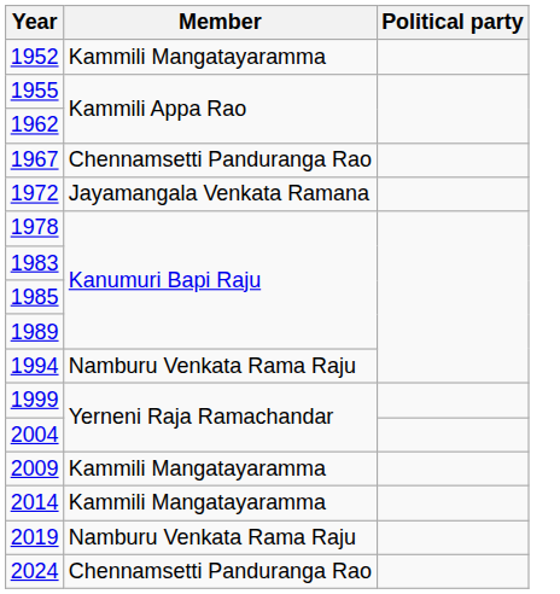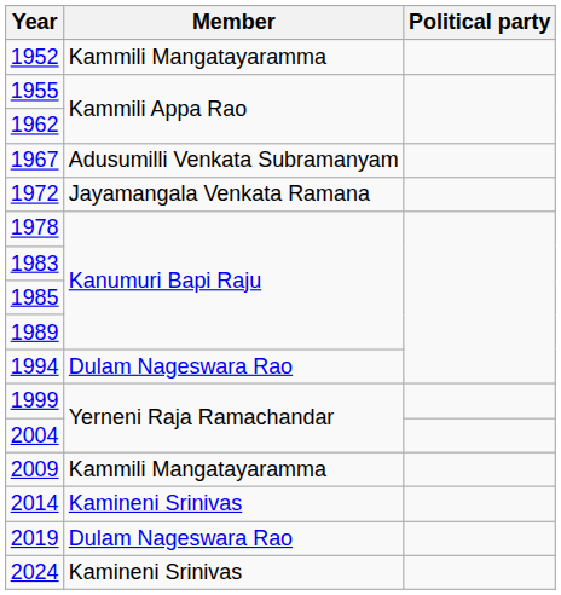 <table class="wikitable sortable">
 <tr>
 <th>Year</th>
 <th>Member</th>
 <th colspan="2">Political party</th>
 </tr>
 <tr>
 <td><a href='#'>1952</a></td>
 <td>Kammili Mangatayaramma</td>
 <td></td>
 </tr>
 <tr>
 <td><a href='#'>1955</a></td>
 <td rowspan=2>Kammili Appa Rao</td>
 </tr>
 <tr>
 <td><a href='#'>1962</a></td>
 </tr>
 <tr>
 <td><a href='#'>1967</a></td>
-<td>Chennamsetti Panduranga Rao</td>
+<td>Adusumilli Venkata Subramanyam</td>
 <td></td>
 </tr>
 <tr>
 <td><a href='#'>1972</a></td>
 <td>Jayamangala Venkata Ramana</td>
 <td></td>
 </tr>
 <tr>
 <td><a href='#'>1978</a></td>
 <td rowspan=4><a href='#'>Kanumuri Bapi Raju</a></td>
 </tr>
 <tr>
 <td><a href='#'>1983</a></td>
 </tr>
 <tr>
 <td><a href='#'>1985</a></td>
 </tr>
 <tr>
 <td><a href='#'>1989</a></td>
 </tr>
 <tr>
 <td><a href='#'>1994</a></td>
-<td>Namburu Venkata Rama Raju</td>
+<td><a href='#'>Dulam Nageswara Rao</a></td>
 </tr>
 <tr>
 <td><a href='#'>1999</a></td>
 <td rowspan=2>Yerneni Raja Ramachandar</td>
 <td></td>
 </tr>
 <tr>
 <td><a href='#'>2004</a></td>
 <td></td>
 </tr>
 <tr>
 <td><a href='#'>2009</a></td>
 <td>Kammili Mangatayaramma</td>
 <td></td>
 </tr>
 <tr>
 <td><a href='#'>2014</a></td>
-<td>Kammili Mangatayaramma</td>
+<td><a href='#'>Kamineni Srinivas</a></td>
 <td></td>
 </tr>
 <tr>
 <td><a href='#'>2019</a></td>
-<td>Namburu Venkata Rama Raju</td>
+<td><a href='#'>Dulam Nageswara Rao</a></td>
 <td></td>
 </tr>
 <tr>
 <td><a href='#'>2024</a></td>
-<td>Chennamsetti Panduranga Rao</td>
+<td>Kamineni Srinivas</td>
 <td></td>
 </tr>
 </table>
